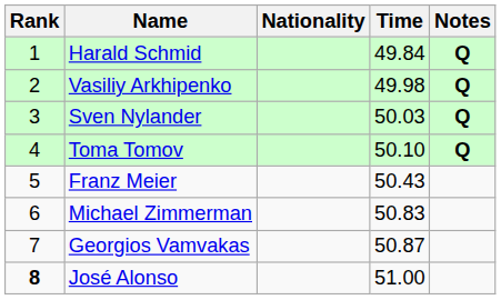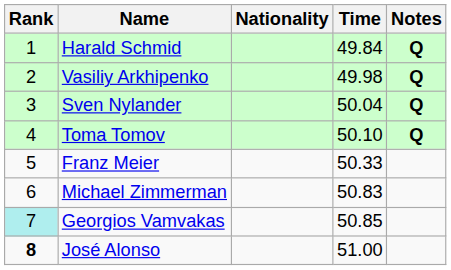 <table class="wikitable sortable" style="text-align:center">
 <tr>
 <th>Rank</th>
 <th>Name</th>
 <th>Nationality</th>
 <th>Time</th>
 <th>Notes</th>
 </tr>
 <tr bgcolor=ccffcc>
 <td>1</td>
 <td align=left><a href='#'>Harald Schmid</a></td>
 <td align=left></td>
 <td>49.84</td>
 <td><strong>Q</strong></td>
 </tr>
 <tr bgcolor=ccffcc>
 <td>2</td>
 <td align=left><a href='#'>Vasiliy Arkhipenko</a></td>
 <td align=left></td>
 <td>49.98</td>
 <td><strong>Q</strong></td>
 </tr>
 <tr bgcolor=ccffcc>
 <td>3</td>
 <td align=left><a href='#'>Sven Nylander</a></td>
 <td align=left></td>
-<td>50.03</td>
+<td>50.04</td>
 <td><strong>Q</strong></td>
 </tr>
 <tr bgcolor=ccffcc>
 <td>4</td>
 <td align=left><a href='#'>Toma Tomov</a></td>
 <td align=left></td>
 <td>50.10</td>
 <td><strong>Q</strong></td>
 </tr>
 <tr>
 <td>5</td>
 <td align=left><a href='#'>Franz Meier</a></td>
 <td align="left"></td>
-<td>50.43</td>
+<td>50.33</td>
 <td></td>
 </tr>
 <tr>
 <td>6</td>
 <td align=left><a href='#'>Michael Zimmerman</a></td>
 <td align=left></td>
 <td>50.83</td>
 <td></td>
 </tr>
 <tr>
-<td>7</td>
+<td style="background: paleturquoise;">7</td>
 <td align=left><a href='#'>Georgios Vamvakas</a></td>
 <td align=left></td>
-<td>50.87</td>
+<td>50.85</td>
 <td></td>
 </tr>
 <tr>
 <td><strong>8</strong></td>
 <td align=left><a href='#'>José Alonso</a></td>
 <td align=left></td>
 <td>51.00</td>
 <td></td>
 </tr>
 </table>
